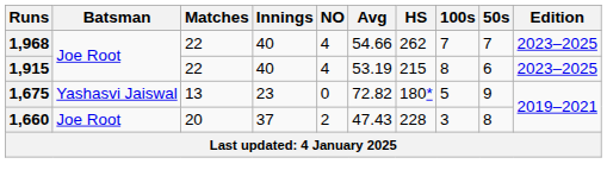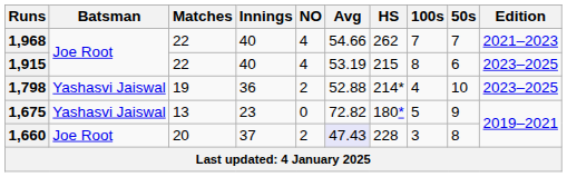 <table class="wikitable sortable">
 <tr>
 <th>Runs</th>
 <th>Batsman</th>
 <th>Matches</th>
 <th>Innings</th>
 <th>NO</th>
 <th>Avg</th>
 <th>HS</th>
 <th>100s</th>
 <th>50s</th>
 <th>Edition</th>
 </tr>
 <tr>
 <th>1,968</th>
 <td rowspan=2> <a href='#'>Joe Root</a></td>
 <td>22</td>
 <td>40</td>
 <td>4</td>
 <td>54.66</td>
 <td>262</td>
 <td>7</td>
 <td>7</td>
-<td><a href='#'>2023–2025</a></td>
+<td><a href='#'>2021–2023</a></td>
 </tr>
 <tr>
 <th>1,915</th>
 <td>22</td>
 <td>40</td>
 <td>4</td>
 <td>53.19</td>
 <td>215</td>
 <td>8</td>
 <td>6</td>
+<td><a href='#'>2023–2025</a></td>
+</tr>
+<tr>
+<th>1,798</th>
+<td> <a href='#'>Yashasvi Jaiswal</a></td>
+<td>19</td>
+<td>36</td>
+<td>2</td>
+<td>52.88</td>
+<td>214*</td>
+<td>4</td>
+<td>10</td>
 <td><a href='#'>2023–2025</a></td>
 </tr>
 <tr>
 <th>1,675</th>
 <td> <a href='#'>Yashasvi Jaiswal</a></td>
 <td>13</td>
 <td>23</td>
 <td>0</td>
 <td>72.82</td>
 <td>180<a href='#'>*</a></td>
 <td>5</td>
 <td>9</td>
 <td rowspan=2><a href='#'>2019–2021</a></td>
 </tr>
 <tr>
 <th>1,660</th>
 <td> <a href='#'>Joe Root</a></td>
 <td>20</td>
 <td>37</td>
 <td>2</td>
-<td>47.43</td>
+<td style="background: lavender;">47.43</td>
 <td>228</td>
 <td>3</td>
 <td>8</td>
 </tr>
 <tr class="sortbottom">
 <th colspan="10"><small>Last updated: 4 January 2025</small></th>
 </tr>
 </table>
